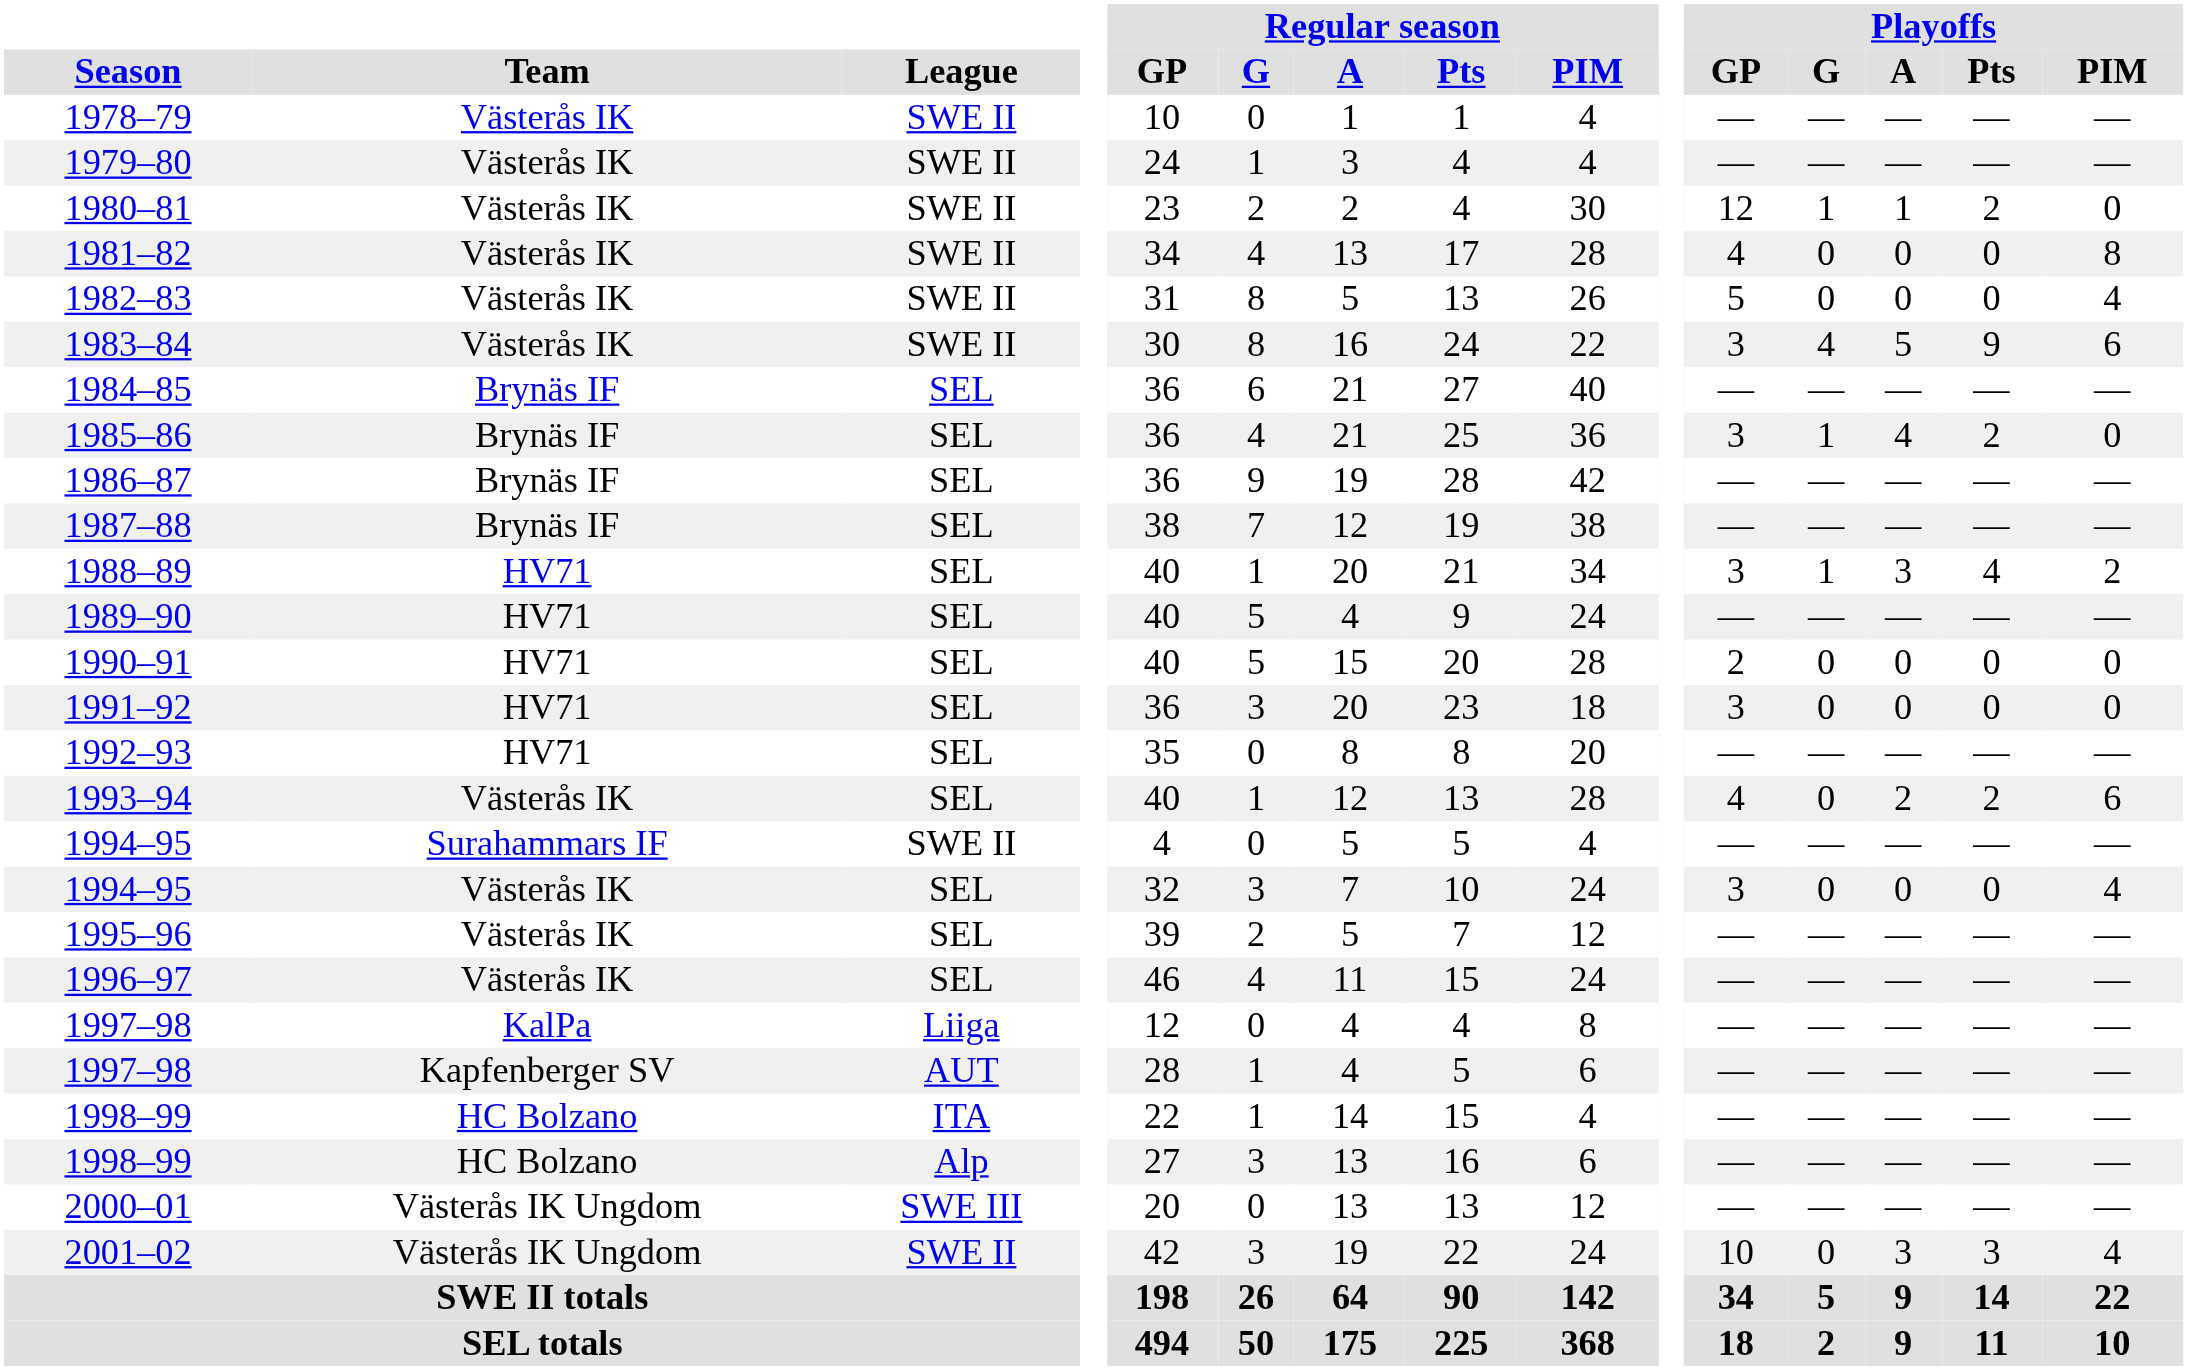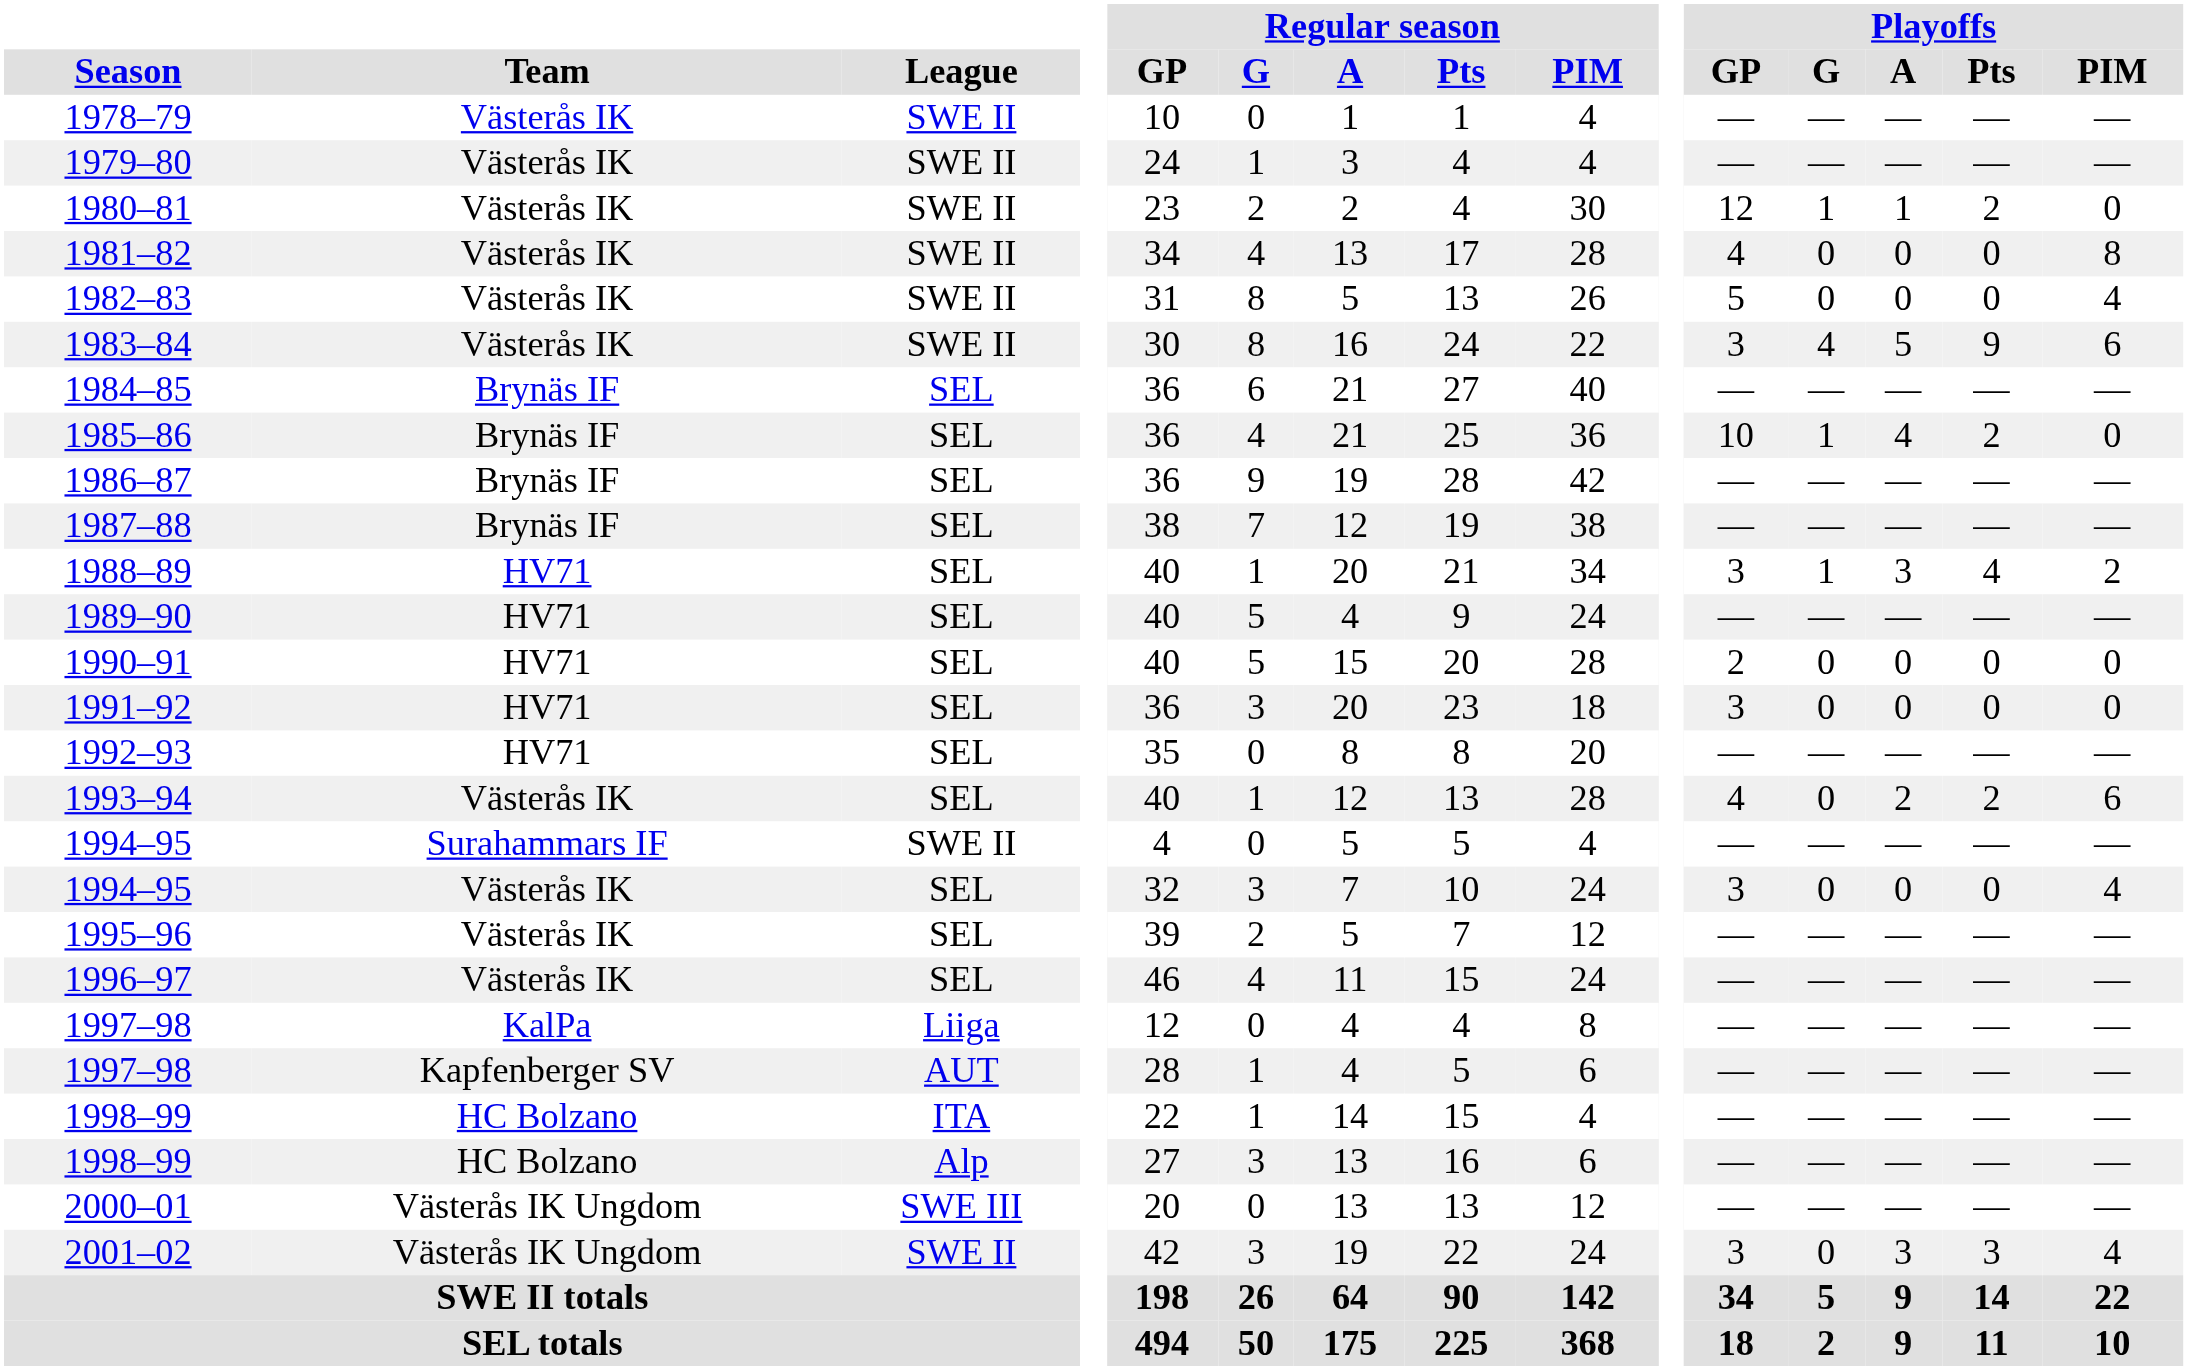 <table border="0" cellpadding="1" cellspacing="0" style="text-align:center; width:60em">
 <tr bgcolor="#e0e0e0">
 <th colspan="3" bgcolor="#ffffff"> </th>
 <th rowspan="99" bgcolor="#ffffff"> </th>
 <th colspan="5"><a href='#'>Regular season</a></th>
 <th rowspan="99" bgcolor="#ffffff"> </th>
 <th colspan="5"><a href='#'>Playoffs</a></th>
 </tr>
 <tr bgcolor="#e0e0e0">
 <th><a href='#'>Season</a></th>
 <th>Team</th>
 <th>League</th>
 <th>GP</th>
 <th><a href='#'>G</a></th>
 <th><a href='#'>A</a></th>
 <th><a href='#'>Pts</a></th>
 <th><a href='#'>PIM</a></th>
 <th>GP</th>
 <th>G</th>
 <th>A</th>
 <th>Pts</th>
 <th>PIM</th>
 </tr>
 <tr>
 <td><a href='#'>1978–79</a></td>
 <td><a href='#'>Västerås IK</a></td>
 <td><a href='#'>SWE II</a></td>
 <td>10</td>
 <td>0</td>
 <td>1</td>
 <td>1</td>
 <td>4</td>
 <td>—</td>
 <td>—</td>
 <td>—</td>
 <td>—</td>
 <td>—</td>
 </tr>
 <tr bgcolor="#f0f0f0">
 <td><a href='#'>1979–80</a></td>
 <td>Västerås IK</td>
 <td>SWE II</td>
 <td>24</td>
 <td>1</td>
 <td>3</td>
 <td>4</td>
 <td>4</td>
 <td>—</td>
 <td>—</td>
 <td>—</td>
 <td>—</td>
 <td>—</td>
 </tr>
 <tr>
 <td><a href='#'>1980–81</a></td>
 <td>Västerås IK</td>
 <td>SWE II</td>
 <td>23</td>
 <td>2</td>
 <td>2</td>
 <td>4</td>
 <td>30</td>
 <td>12</td>
 <td>1</td>
 <td>1</td>
 <td>2</td>
 <td>0</td>
 </tr>
 <tr bgcolor="#f0f0f0">
 <td><a href='#'>1981–82</a></td>
 <td>Västerås IK</td>
 <td>SWE II</td>
 <td>34</td>
 <td>4</td>
 <td>13</td>
 <td>17</td>
 <td>28</td>
 <td>4</td>
 <td>0</td>
 <td>0</td>
 <td>0</td>
 <td>8</td>
 </tr>
 <tr>
 <td><a href='#'>1982–83</a></td>
 <td>Västerås IK</td>
 <td>SWE II</td>
 <td>31</td>
 <td>8</td>
 <td>5</td>
 <td>13</td>
 <td>26</td>
 <td>5</td>
 <td>0</td>
 <td>0</td>
 <td>0</td>
 <td>4</td>
 </tr>
 <tr bgcolor="#f0f0f0">
 <td><a href='#'>1983–84</a></td>
 <td>Västerås IK</td>
 <td>SWE II</td>
 <td>30</td>
 <td>8</td>
 <td>16</td>
 <td>24</td>
 <td>22</td>
 <td>3</td>
 <td>4</td>
 <td>5</td>
 <td>9</td>
 <td>6</td>
 </tr>
 <tr>
 <td><a href='#'>1984–85</a></td>
 <td><a href='#'>Brynäs IF</a></td>
 <td><a href='#'>SEL</a></td>
 <td>36</td>
 <td>6</td>
 <td>21</td>
 <td>27</td>
 <td>40</td>
 <td>—</td>
 <td>—</td>
 <td>—</td>
 <td>—</td>
 <td>—</td>
 </tr>
 <tr bgcolor="#f0f0f0">
 <td><a href='#'>1985–86</a></td>
 <td>Brynäs IF</td>
 <td>SEL</td>
 <td>36</td>
 <td>4</td>
 <td>21</td>
 <td>25</td>
 <td>36</td>
-<td>3</td>
+<td>10</td>
 <td>1</td>
 <td>4</td>
 <td>2</td>
 <td>0</td>
 </tr>
 <tr>
 <td><a href='#'>1986–87</a></td>
 <td>Brynäs IF</td>
 <td>SEL</td>
 <td>36</td>
 <td>9</td>
 <td>19</td>
 <td>28</td>
 <td>42</td>
 <td>—</td>
 <td>—</td>
 <td>—</td>
 <td>—</td>
 <td>—</td>
 </tr>
 <tr bgcolor="#f0f0f0">
 <td><a href='#'>1987–88</a></td>
 <td>Brynäs IF</td>
 <td>SEL</td>
 <td>38</td>
 <td>7</td>
 <td>12</td>
 <td>19</td>
 <td>38</td>
 <td>—</td>
 <td>—</td>
 <td>—</td>
 <td>—</td>
 <td>—</td>
 </tr>
 <tr>
 <td><a href='#'>1988–89</a></td>
 <td><a href='#'>HV71</a></td>
 <td>SEL</td>
 <td>40</td>
 <td>1</td>
 <td>20</td>
 <td>21</td>
 <td>34</td>
 <td>3</td>
 <td>1</td>
 <td>3</td>
 <td>4</td>
 <td>2</td>
 </tr>
 <tr bgcolor="#f0f0f0">
 <td><a href='#'>1989–90</a></td>
 <td>HV71</td>
 <td>SEL</td>
 <td>40</td>
 <td>5</td>
 <td>4</td>
 <td>9</td>
 <td>24</td>
 <td>—</td>
 <td>—</td>
 <td>—</td>
 <td>—</td>
 <td>—</td>
 </tr>
 <tr>
 <td><a href='#'>1990–91</a></td>
 <td>HV71</td>
 <td>SEL</td>
 <td>40</td>
 <td>5</td>
 <td>15</td>
 <td>20</td>
 <td>28</td>
 <td>2</td>
 <td>0</td>
 <td>0</td>
 <td>0</td>
 <td>0</td>
 </tr>
 <tr bgcolor="#f0f0f0">
 <td><a href='#'>1991–92</a></td>
 <td>HV71</td>
 <td>SEL</td>
 <td>36</td>
 <td>3</td>
 <td>20</td>
 <td>23</td>
 <td>18</td>
 <td>3</td>
 <td>0</td>
 <td>0</td>
 <td>0</td>
 <td>0</td>
 </tr>
 <tr>
 <td><a href='#'>1992–93</a></td>
 <td>HV71</td>
 <td>SEL</td>
 <td>35</td>
 <td>0</td>
 <td>8</td>
 <td>8</td>
 <td>20</td>
 <td>—</td>
 <td>—</td>
 <td>—</td>
 <td>—</td>
 <td>—</td>
 </tr>
 <tr bgcolor="#f0f0f0">
 <td><a href='#'>1993–94</a></td>
 <td>Västerås IK</td>
 <td>SEL</td>
 <td>40</td>
 <td>1</td>
 <td>12</td>
 <td>13</td>
 <td>28</td>
 <td>4</td>
 <td>0</td>
 <td>2</td>
 <td>2</td>
 <td>6</td>
 </tr>
 <tr>
 <td><a href='#'>1994–95</a></td>
 <td><a href='#'>Surahammars IF</a></td>
 <td>SWE II</td>
 <td>4</td>
 <td>0</td>
 <td>5</td>
 <td>5</td>
 <td>4</td>
 <td>—</td>
 <td>—</td>
 <td>—</td>
 <td>—</td>
 <td>—</td>
 </tr>
 <tr bgcolor="#f0f0f0">
 <td><a href='#'>1994–95</a></td>
 <td>Västerås IK</td>
 <td>SEL</td>
 <td>32</td>
 <td>3</td>
 <td>7</td>
 <td>10</td>
 <td>24</td>
 <td>3</td>
 <td>0</td>
 <td>0</td>
 <td>0</td>
 <td>4</td>
 </tr>
 <tr>
 <td><a href='#'>1995–96</a></td>
 <td>Västerås IK</td>
 <td>SEL</td>
 <td>39</td>
 <td>2</td>
 <td>5</td>
 <td>7</td>
 <td>12</td>
 <td>—</td>
 <td>—</td>
 <td>—</td>
 <td>—</td>
 <td>—</td>
 </tr>
 <tr bgcolor="#f0f0f0">
 <td><a href='#'>1996–97</a></td>
 <td>Västerås IK</td>
 <td>SEL</td>
 <td>46</td>
 <td>4</td>
 <td>11</td>
 <td>15</td>
 <td>24</td>
 <td>—</td>
 <td>—</td>
 <td>—</td>
 <td>—</td>
 <td>—</td>
 </tr>
 <tr>
 <td><a href='#'>1997–98</a></td>
 <td><a href='#'>KalPa</a></td>
 <td><a href='#'>Liiga</a></td>
 <td>12</td>
 <td>0</td>
 <td>4</td>
 <td>4</td>
 <td>8</td>
 <td>—</td>
 <td>—</td>
 <td>—</td>
 <td>—</td>
 <td>—</td>
 </tr>
 <tr bgcolor="#f0f0f0">
 <td><a href='#'>1997–98</a></td>
 <td>Kapfenberger SV</td>
 <td><a href='#'>AUT</a></td>
 <td>28</td>
 <td>1</td>
 <td>4</td>
 <td>5</td>
 <td>6</td>
 <td>—</td>
 <td>—</td>
 <td>—</td>
 <td>—</td>
 <td>—</td>
 </tr>
 <tr>
 <td><a href='#'>1998–99</a></td>
 <td><a href='#'>HC Bolzano</a></td>
 <td><a href='#'>ITA</a></td>
 <td>22</td>
 <td>1</td>
 <td>14</td>
 <td>15</td>
 <td>4</td>
 <td>—</td>
 <td>—</td>
 <td>—</td>
 <td>—</td>
 <td>—</td>
 </tr>
 <tr bgcolor="#f0f0f0">
 <td><a href='#'>1998–99</a></td>
 <td>HC Bolzano</td>
 <td><a href='#'>Alp</a></td>
 <td>27</td>
 <td>3</td>
 <td>13</td>
 <td>16</td>
 <td>6</td>
 <td>—</td>
 <td>—</td>
 <td>—</td>
 <td>—</td>
 <td>—</td>
 </tr>
 <tr>
 <td><a href='#'>2000–01</a></td>
 <td>Västerås IK Ungdom</td>
 <td><a href='#'>SWE III</a></td>
 <td>20</td>
 <td>0</td>
 <td>13</td>
 <td>13</td>
 <td>12</td>
 <td>—</td>
 <td>—</td>
 <td>—</td>
 <td>—</td>
 <td>—</td>
 </tr>
 <tr bgcolor="#f0f0f0">
 <td><a href='#'>2001–02</a></td>
 <td>Västerås IK Ungdom</td>
 <td><a href='#'>SWE II</a></td>
 <td>42</td>
 <td>3</td>
 <td>19</td>
 <td>22</td>
 <td>24</td>
-<td>10</td>
+<td>3</td>
 <td>0</td>
 <td>3</td>
 <td>3</td>
 <td>4</td>
 </tr>
 <tr bgcolor="#e0e0e0">
 <th colspan="3">SWE II totals</th>
 <th>198</th>
 <th>26</th>
 <th>64</th>
 <th>90</th>
 <th>142</th>
 <th>34</th>
 <th>5</th>
 <th>9</th>
 <th>14</th>
 <th>22</th>
 </tr>
 <tr bgcolor="#e0e0e0">
 <th colspan="3">SEL totals</th>
 <th>494</th>
 <th>50</th>
 <th>175</th>
 <th>225</th>
 <th>368</th>
 <th>18</th>
 <th>2</th>
 <th>9</th>
 <th>11</th>
 <th>10</th>
 </tr>
 </table>
